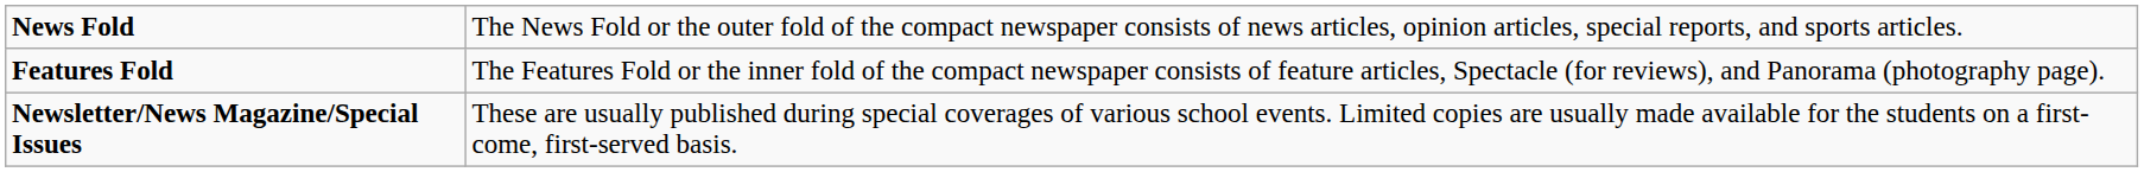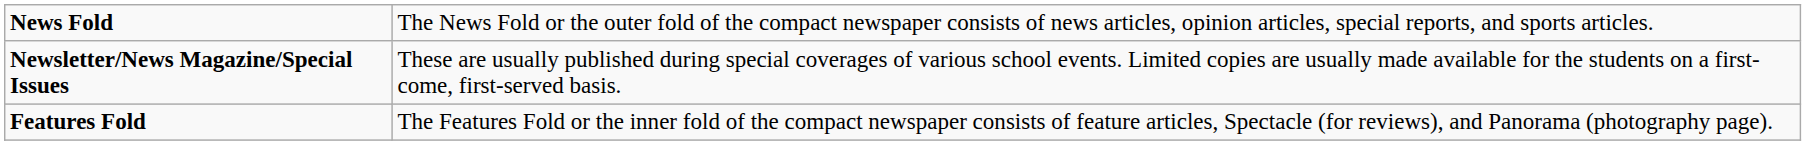 <table class="wikitable">
 <tr>
 <td><strong>News Fold</strong></td>
 <td>The News Fold or the outer fold of the compact newspaper consists of news articles, opinion articles, special reports, and sports articles.</td>
 </tr>
 <tr>
+<td><strong>Newsletter/News Magazine/Special Issues</strong></td>
+<td>These are usually published during special coverages of various school events. Limited copies are usually made available for the students on a first-come, first-served basis.</td>
+</tr>
+<tr>
 <td><strong>Features Fold</strong></td>
 <td>The Features Fold or the inner fold of the compact newspaper consists of feature articles, Spectacle (for reviews), and Panorama (photography page).</td>
 </tr>
-<tr>
-<td><strong>Newsletter/News Magazine/Special Issues</strong></td>
-<td>These are usually published during special coverages of various school events. Limited copies are usually made available for the students on a first-come, first-served basis.</td>
-</tr>
 </table>
